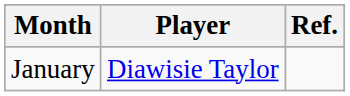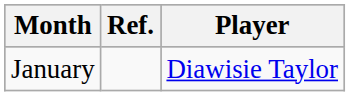 <table class="wikitable">
 <tr>
 <th>Month</th>
+<th>Ref.</th>
 <th>Player</th>
-<th>Ref.</th>
 </tr>
 <tr>
 <td>January</td>
+<td></td>
 <td> <a href='#'>Diawisie Taylor</a></td>
-<td></td>
 </tr>
 </table>
